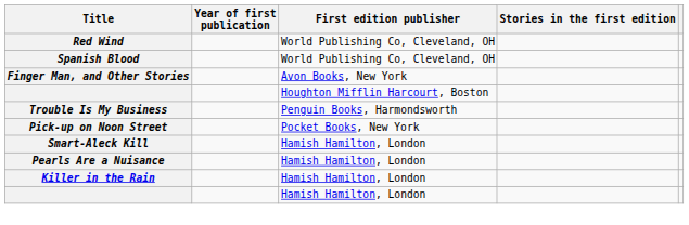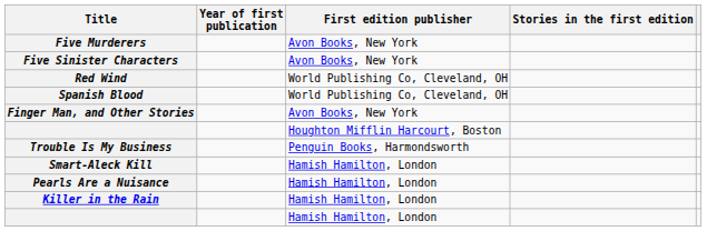 <table class="wikitable plainrowheaders sortable" style="margin-right: 0;">
 <tr>
 <th scope="col">Title</th>
 <th scope="col">Year of first<br>publication</th>
 <th scope="col">First edition publisher</th>
 <th scope="col" class="unsortable">Stories in the first edition</th>
 <th scope="col" class="unsortable"></th>
+</tr>
+<tr>
+<th scope="row"><em>Five Murderers</em></th>
+<td></td>
+<td><a href='#'>Avon Books</a>, New York</td>
+<td></td>
+<td style="text-align: center;"></td>
+</tr>
+<tr>
+<th scope="row"><em>Five Sinister Characters</em></th>
+<td></td>
+<td><a href='#'>Avon Books</a>, New York</td>
+<td></td>
+<td style="text-align: center;"></td>
 </tr>
 <tr>
 <th scope="row"><em>Red Wind</em></th>
 <td></td>
 <td>World Publishing Co, Cleveland, OH</td>
 <td></td>
 <td style="text-align: center;"></td>
 </tr>
 <tr>
 <th scope="row"><em>Spanish Blood</em></th>
 <td></td>
 <td>World Publishing Co, Cleveland, OH</td>
 <td></td>
 <td style="text-align: center;"></td>
 </tr>
 <tr>
 <th scope="row"><em>Finger Man, and Other Stories</em></th>
 <td></td>
 <td><a href='#'>Avon Books</a>, New York</td>
 <td></td>
 <td style="text-align: center;"></td>
 </tr>
 <tr>
 <th scope="row"></th>
 <td></td>
 <td><a href='#'>Houghton Mifflin Harcourt</a>, Boston</td>
 <td></td>
 <td style="text-align: center;"></td>
 </tr>
 <tr>
 <th scope="row"><em>Trouble Is My Business</em></th>
 <td></td>
 <td><a href='#'>Penguin Books</a>, Harmondsworth</td>
 <td></td>
 <td style="text-align: center;"></td>
 </tr>
 <tr>
-<th scope="row"><em>Pick-up on Noon Street</em></th>
-<td></td>
-<td><a href='#'>Pocket Books</a>, New York</td>
-<td></td>
-<td style="text-align: center;"></td>
-</tr>
-<tr>
 <th scope="row"><em>Smart-Aleck Kill</em></th>
 <td></td>
 <td><a href='#'>Hamish Hamilton</a>, London</td>
 <td></td>
 <td style="text-align: center;"></td>
 </tr>
 <tr>
 <th scope="row"><em>Pearls Are a Nuisance</em></th>
 <td></td>
 <td><a href='#'>Hamish Hamilton</a>, London</td>
 <td></td>
 <td style="text-align: center;"></td>
 </tr>
 <tr>
 <th scope="row"><em><a href='#'>Killer in the Rain</a></em></th>
 <td></td>
 <td><a href='#'>Hamish Hamilton</a>, London</td>
 <td></td>
 <td style="text-align: center;"></td>
 </tr>
 <tr>
 <th scope="row"></th>
 <td></td>
 <td><a href='#'>Hamish Hamilton</a>, London</td>
 <td></td>
 <td style="text-align: center;"></td>
 </tr>
 </table>
